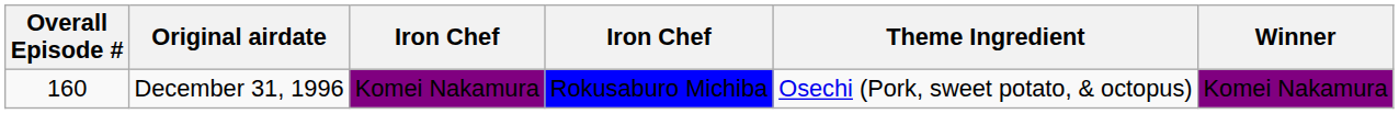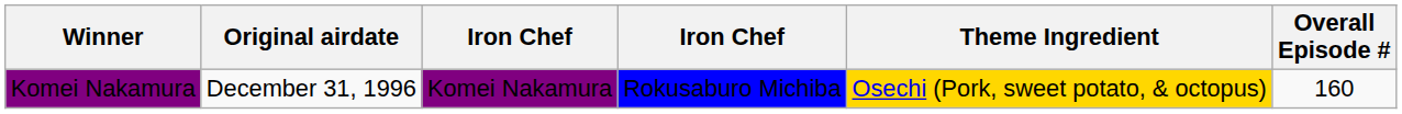 <table class="wikitable">
 <tr>
-<th>Overall<br>Episode #</th>
+<th>Winner</th>
 <th>Original airdate</th>
 <th>Iron Chef</th>
 <th>Iron Chef</th>
 <th>Theme Ingredient</th>
-<th>Winner</th>
+<th>Overall<br>Episode #</th>
 </tr>
 <tr>
-<td align="center">160</td>
+<td bgcolor="purple"><span>Komei Nakamura</span></td>
 <td align="center">December 31, 1996</td>
 <td bgcolor="purple"><span>Komei Nakamura</span></td>
 <td bgcolor="blue"><span>Rokusaburo Michiba</span></td>
-<td><a href='#'>Osechi</a> (Pork, sweet potato, & octopus)</td>
-<td bgcolor="purple"><span>Komei Nakamura</span></td>
+<td style="background: gold;"><a href='#'>Osechi</a> (Pork, sweet potato, & octopus)</td>
+<td align="center">160</td>
 </tr>
 </table>
